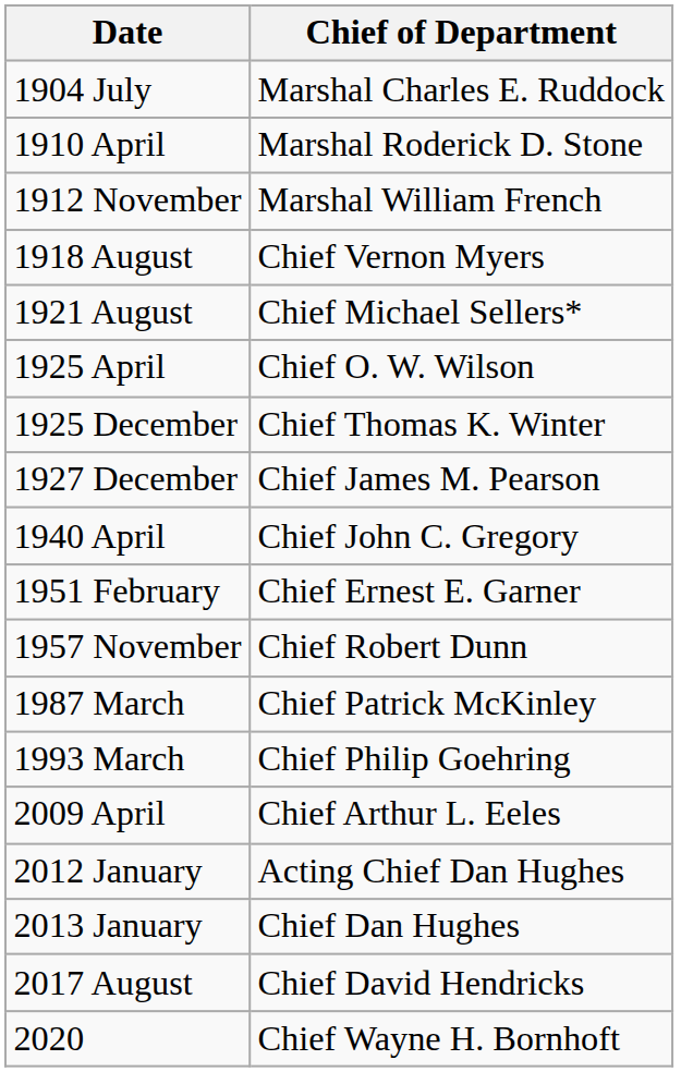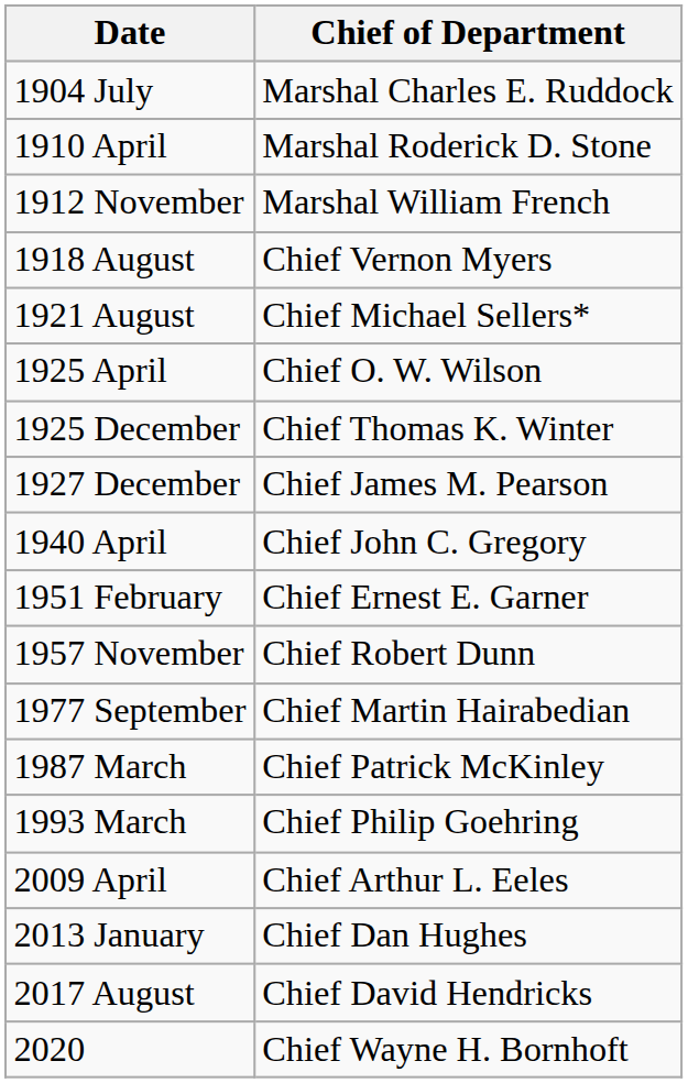 <table class="wikitable">
 <tr>
 <th>Date</th>
 <th>Chief of Department</th>
 </tr>
 <tr>
 <td>1904 July</td>
 <td>Marshal Charles E. Ruddock</td>
 </tr>
 <tr>
 <td>1910 April</td>
 <td>Marshal Roderick D. Stone</td>
 </tr>
 <tr>
 <td>1912 November</td>
 <td>Marshal William French</td>
 </tr>
 <tr>
 <td>1918 August</td>
 <td>Chief Vernon Myers</td>
 </tr>
 <tr>
 <td>1921 August</td>
 <td>Chief Michael Sellers*</td>
 </tr>
 <tr>
 <td>1925 April</td>
 <td>Chief O. W. Wilson</td>
 </tr>
 <tr>
 <td>1925 December</td>
 <td>Chief Thomas K. Winter</td>
 </tr>
 <tr>
 <td>1927 December</td>
 <td>Chief James M. Pearson</td>
 </tr>
 <tr>
 <td>1940 April</td>
 <td>Chief John C. Gregory</td>
 </tr>
 <tr>
 <td>1951 February</td>
 <td>Chief Ernest E. Garner</td>
 </tr>
 <tr>
 <td>1957 November</td>
 <td>Chief Robert Dunn</td>
 </tr>
 <tr>
+<td>1977 September</td>
+<td>Chief Martin Hairabedian</td>
+</tr>
+<tr>
 <td>1987 March</td>
 <td>Chief Patrick McKinley</td>
 </tr>
 <tr>
 <td>1993 March</td>
 <td>Chief Philip Goehring</td>
 </tr>
 <tr>
 <td>2009 April</td>
 <td>Chief Arthur L. Eeles</td>
-</tr>
-<tr>
-<td>2012 January</td>
-<td>Acting Chief Dan Hughes</td>
 </tr>
 <tr>
 <td>2013 January</td>
 <td>Chief Dan Hughes</td>
 </tr>
 <tr>
 <td>2017 August</td>
 <td>Chief David Hendricks</td>
 </tr>
 <tr>
 <td>2020</td>
 <td>Chief Wayne H. Bornhoft</td>
 </tr>
 </table>
